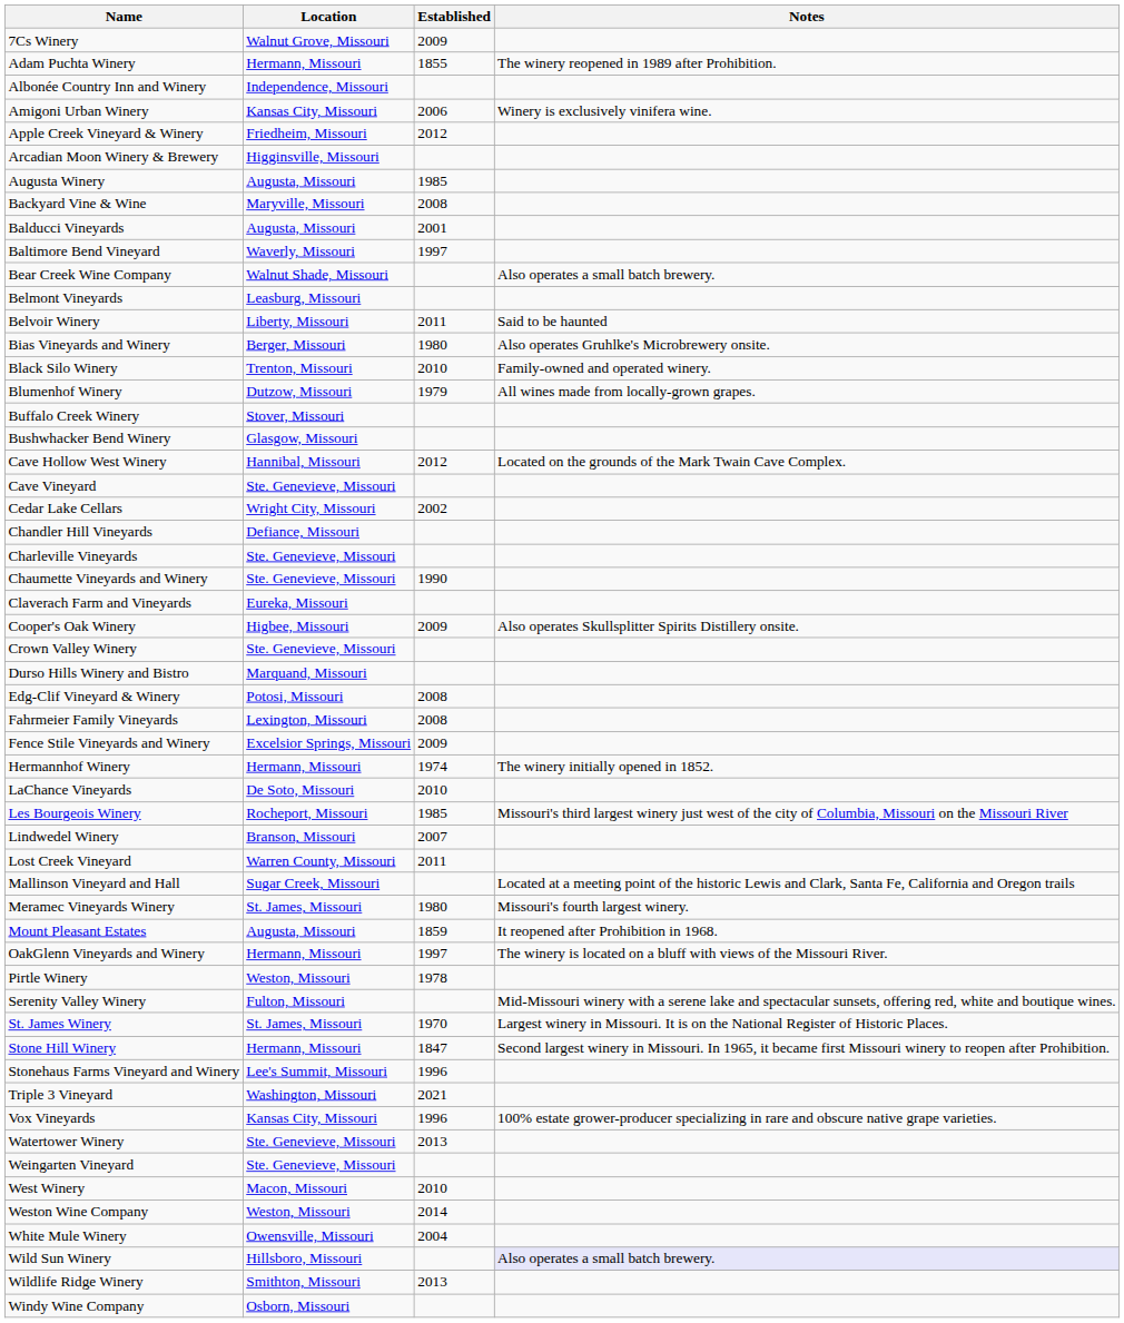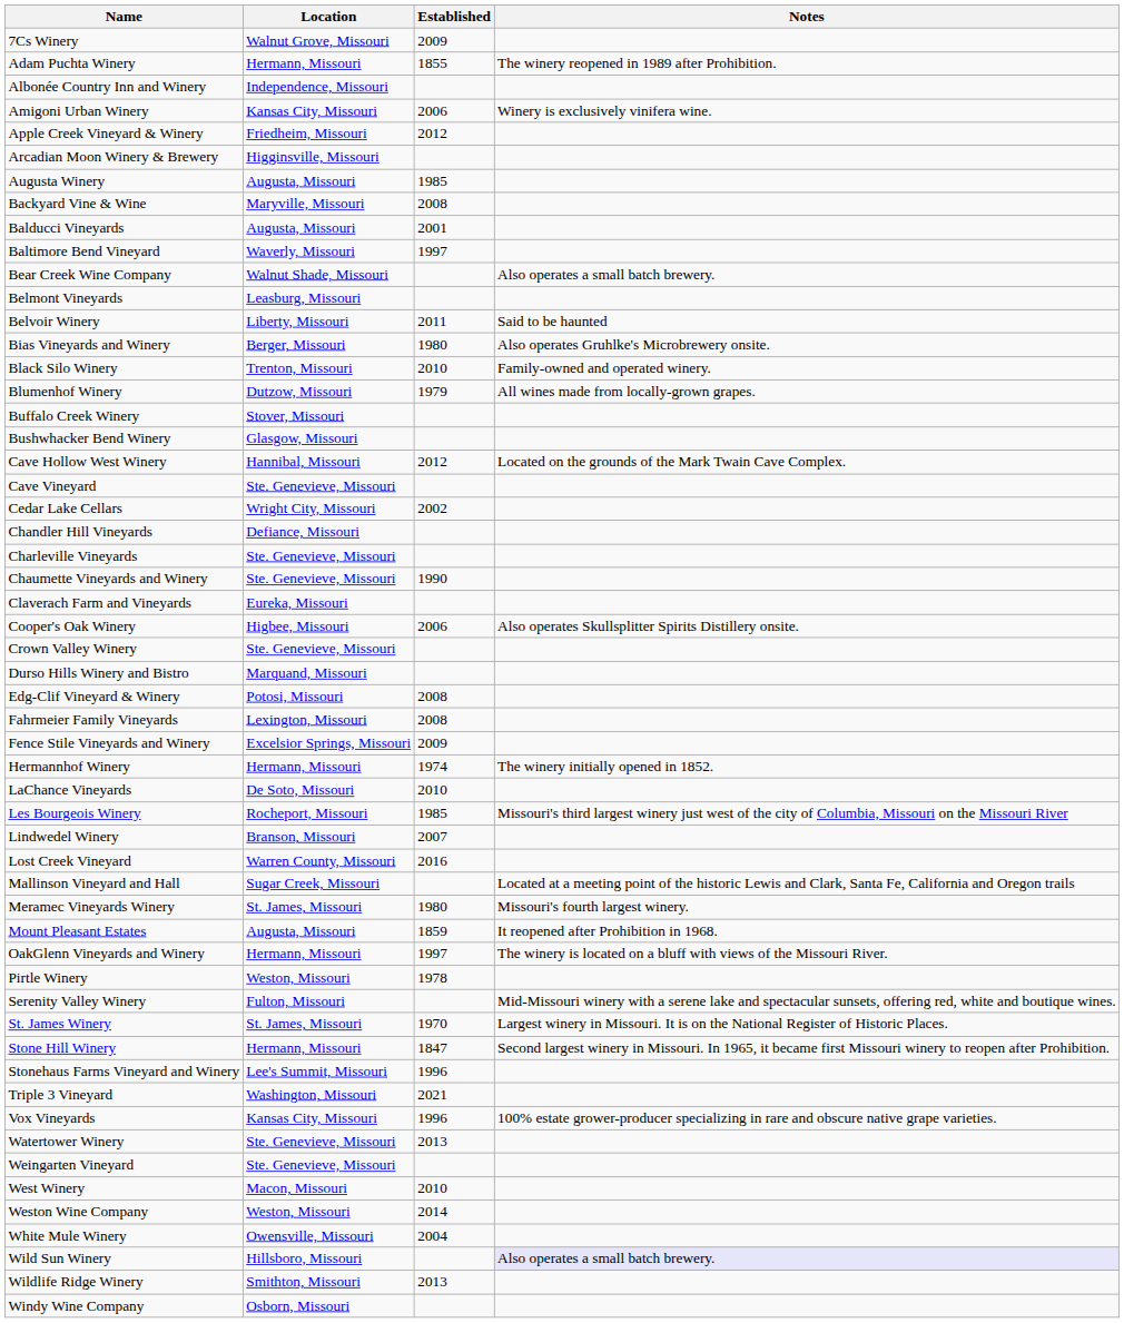 <table class="wikitable sortable" border="1">
 <tr>
 <th>Name</th>
 <th>Location</th>
 <th>Established</th>
 <th>Notes</th>
 </tr>
 <tr>
 <td>7Cs Winery</td>
 <td><a href='#'>Walnut Grove, Missouri</a></td>
 <td>2009</td>
 <td></td>
 </tr>
 <tr>
 <td>Adam Puchta Winery</td>
 <td><a href='#'>Hermann, Missouri</a></td>
 <td>1855</td>
 <td>The winery reopened in 1989 after Prohibition.</td>
 </tr>
 <tr>
 <td>Albonée Country Inn and Winery</td>
 <td><a href='#'>Independence, Missouri</a></td>
 <td></td>
 <td></td>
 </tr>
 <tr>
 <td>Amigoni Urban Winery</td>
 <td><a href='#'>Kansas City, Missouri</a></td>
 <td>2006</td>
 <td>Winery is exclusively vinifera wine.</td>
 </tr>
 <tr>
 <td>Apple Creek Vineyard & Winery</td>
 <td><a href='#'>Friedheim, Missouri</a></td>
 <td>2012</td>
 <td></td>
 </tr>
 <tr>
 <td>Arcadian Moon Winery & Brewery</td>
 <td><a href='#'>Higginsville, Missouri</a></td>
 <td></td>
 <td></td>
 </tr>
 <tr>
 <td>Augusta Winery</td>
 <td><a href='#'>Augusta, Missouri</a></td>
 <td>1985</td>
 <td></td>
 </tr>
 <tr>
 <td>Backyard Vine & Wine</td>
 <td><a href='#'>Maryville, Missouri</a></td>
 <td>2008</td>
 <td></td>
 </tr>
 <tr>
 <td>Balducci Vineyards</td>
 <td><a href='#'>Augusta, Missouri</a></td>
 <td>2001</td>
 <td></td>
 </tr>
 <tr>
 <td>Baltimore Bend Vineyard</td>
 <td><a href='#'>Waverly, Missouri</a></td>
 <td>1997</td>
 <td></td>
 </tr>
 <tr>
 <td>Bear Creek Wine Company</td>
 <td><a href='#'>Walnut Shade, Missouri</a></td>
 <td></td>
 <td>Also operates a small batch brewery.</td>
 </tr>
 <tr>
 <td>Belmont Vineyards</td>
 <td><a href='#'>Leasburg, Missouri</a></td>
 <td></td>
 <td></td>
 </tr>
 <tr>
 <td>Belvoir Winery</td>
 <td><a href='#'>Liberty, Missouri</a></td>
 <td>2011</td>
 <td>Said to be haunted</td>
 </tr>
 <tr>
 <td>Bias Vineyards and Winery</td>
 <td><a href='#'>Berger, Missouri</a></td>
 <td>1980</td>
 <td>Also operates Gruhlke's Microbrewery onsite.</td>
 </tr>
 <tr>
 <td>Black Silo Winery</td>
 <td><a href='#'>Trenton, Missouri</a></td>
 <td>2010</td>
 <td>Family-owned and operated winery.</td>
 </tr>
 <tr>
 <td>Blumenhof Winery</td>
 <td><a href='#'>Dutzow, Missouri</a></td>
 <td>1979</td>
 <td>All wines made from locally-grown grapes.</td>
 </tr>
 <tr>
 <td>Buffalo Creek Winery</td>
 <td><a href='#'>Stover, Missouri</a></td>
 <td></td>
 <td></td>
 </tr>
 <tr>
 <td>Bushwhacker Bend Winery</td>
 <td><a href='#'>Glasgow, Missouri</a></td>
 <td></td>
 <td></td>
 </tr>
 <tr>
 <td>Cave Hollow West Winery</td>
 <td><a href='#'>Hannibal, Missouri</a></td>
 <td>2012</td>
 <td>Located on the grounds of the Mark Twain Cave Complex.</td>
 </tr>
 <tr>
 <td>Cave Vineyard</td>
 <td><a href='#'>Ste. Genevieve, Missouri</a></td>
 <td></td>
 <td></td>
 </tr>
 <tr>
 <td>Cedar Lake Cellars</td>
 <td><a href='#'>Wright City, Missouri</a></td>
 <td>2002</td>
 <td></td>
 </tr>
 <tr>
 <td>Chandler Hill Vineyards</td>
 <td><a href='#'>Defiance, Missouri</a></td>
 <td></td>
 <td></td>
 </tr>
 <tr>
 <td>Charleville Vineyards</td>
 <td><a href='#'>Ste. Genevieve, Missouri</a></td>
 <td></td>
 <td></td>
 </tr>
 <tr>
 <td>Chaumette Vineyards and Winery</td>
 <td><a href='#'>Ste. Genevieve, Missouri</a></td>
 <td>1990</td>
 <td></td>
 </tr>
 <tr>
 <td>Claverach Farm and Vineyards</td>
 <td><a href='#'>Eureka, Missouri</a></td>
 <td></td>
 <td></td>
 </tr>
 <tr>
 <td>Cooper's Oak Winery</td>
 <td><a href='#'>Higbee, Missouri</a></td>
-<td>2009</td>
+<td>2006</td>
 <td>Also operates Skullsplitter Spirits Distillery onsite.</td>
 </tr>
 <tr>
 <td>Crown Valley Winery</td>
 <td><a href='#'>Ste. Genevieve, Missouri</a></td>
 <td></td>
 <td></td>
 </tr>
 <tr>
 <td>Durso Hills Winery and Bistro</td>
 <td><a href='#'>Marquand, Missouri</a></td>
 <td></td>
 <td></td>
 </tr>
 <tr>
 <td>Edg-Clif Vineyard & Winery</td>
 <td><a href='#'>Potosi, Missouri</a></td>
 <td>2008</td>
 <td></td>
 </tr>
 <tr>
 <td>Fahrmeier Family Vineyards</td>
 <td><a href='#'>Lexington, Missouri</a></td>
 <td>2008</td>
 <td></td>
 </tr>
 <tr>
 <td>Fence Stile Vineyards and Winery</td>
 <td><a href='#'>Excelsior Springs, Missouri</a></td>
 <td>2009</td>
 <td></td>
 </tr>
 <tr>
 <td>Hermannhof Winery</td>
 <td><a href='#'>Hermann, Missouri</a></td>
 <td>1974</td>
 <td>The winery initially opened in 1852.</td>
 </tr>
 <tr>
 <td>LaChance Vineyards</td>
 <td><a href='#'>De Soto, Missouri</a></td>
 <td>2010</td>
 <td></td>
 </tr>
 <tr>
 <td><a href='#'>Les Bourgeois Winery</a></td>
 <td><a href='#'>Rocheport, Missouri</a></td>
 <td>1985</td>
 <td>Missouri's third largest winery just west of the city of <a href='#'>Columbia, Missouri</a> on the <a href='#'>Missouri River</a></td>
 </tr>
 <tr>
 <td>Lindwedel Winery</td>
 <td><a href='#'>Branson, Missouri</a></td>
 <td>2007</td>
 <td></td>
 </tr>
 <tr>
 <td>Lost Creek Vineyard</td>
 <td><a href='#'>Warren County, Missouri</a></td>
-<td>2011</td>
+<td>2016</td>
 <td></td>
 </tr>
 <tr>
 <td>Mallinson Vineyard and Hall</td>
 <td><a href='#'>Sugar Creek, Missouri</a></td>
 <td></td>
 <td>Located at a meeting point of the historic Lewis and Clark, Santa Fe, California and Oregon trails</td>
 </tr>
 <tr>
 <td>Meramec Vineyards Winery</td>
 <td><a href='#'>St. James, Missouri</a></td>
 <td>1980</td>
 <td>Missouri's fourth largest winery.</td>
 </tr>
 <tr>
 <td><a href='#'>Mount Pleasant Estates</a></td>
 <td><a href='#'>Augusta, Missouri</a></td>
 <td>1859</td>
 <td>It reopened after Prohibition in 1968.</td>
 </tr>
 <tr>
 <td>OakGlenn Vineyards and Winery</td>
 <td><a href='#'>Hermann, Missouri</a></td>
 <td>1997</td>
 <td>The winery is located on a bluff with views of the Missouri River.</td>
 </tr>
 <tr>
 <td>Pirtle Winery</td>
 <td><a href='#'>Weston, Missouri</a></td>
 <td>1978</td>
 <td></td>
 </tr>
 <tr>
 <td>Serenity Valley Winery</td>
 <td><a href='#'>Fulton, Missouri</a></td>
 <td></td>
 <td>Mid-Missouri winery with a serene lake and spectacular sunsets, offering red, white and boutique wines.</td>
 </tr>
 <tr>
 <td><a href='#'>St. James Winery</a></td>
 <td><a href='#'>St. James, Missouri</a></td>
 <td>1970</td>
 <td>Largest winery in Missouri. It is on the National Register of Historic Places.</td>
 </tr>
 <tr>
 <td><a href='#'>Stone Hill Winery</a></td>
 <td><a href='#'>Hermann, Missouri</a></td>
 <td>1847</td>
 <td>Second largest winery in Missouri. In 1965, it became first Missouri winery to reopen after Prohibition.</td>
 </tr>
 <tr>
 <td>Stonehaus Farms Vineyard and Winery</td>
 <td><a href='#'>Lee's Summit, Missouri</a></td>
 <td>1996</td>
 <td></td>
 </tr>
 <tr>
 <td>Triple 3 Vineyard</td>
 <td><a href='#'>Washington, Missouri</a></td>
 <td>2021</td>
 <td></td>
 </tr>
 <tr>
 <td>Vox Vineyards</td>
 <td><a href='#'>Kansas City, Missouri</a></td>
 <td>1996</td>
 <td>100% estate grower-producer specializing in rare and obscure native grape varieties.</td>
 </tr>
 <tr>
 <td>Watertower Winery</td>
 <td><a href='#'>Ste. Genevieve, Missouri</a></td>
 <td>2013</td>
 <td></td>
 </tr>
 <tr>
 <td>Weingarten Vineyard</td>
 <td><a href='#'>Ste. Genevieve, Missouri</a></td>
 <td></td>
 <td></td>
 </tr>
 <tr>
 <td>West Winery</td>
 <td><a href='#'>Macon, Missouri</a></td>
 <td>2010</td>
 <td></td>
 </tr>
 <tr>
 <td>Weston Wine Company</td>
 <td><a href='#'>Weston, Missouri</a></td>
 <td>2014</td>
 <td></td>
 </tr>
 <tr>
 <td>White Mule Winery</td>
 <td><a href='#'>Owensville, Missouri</a></td>
 <td>2004</td>
 <td></td>
 </tr>
 <tr>
 <td>Wild Sun Winery</td>
 <td><a href='#'>Hillsboro, Missouri</a></td>
 <td></td>
 <td style="background: lavender;">Also operates a small batch brewery.</td>
 </tr>
 <tr>
 <td>Wildlife Ridge Winery</td>
 <td><a href='#'>Smithton, Missouri</a></td>
 <td>2013</td>
 <td></td>
 </tr>
 <tr>
 <td>Windy Wine Company</td>
 <td><a href='#'>Osborn, Missouri</a></td>
 <td></td>
 <td></td>
 </tr>
 </table>
